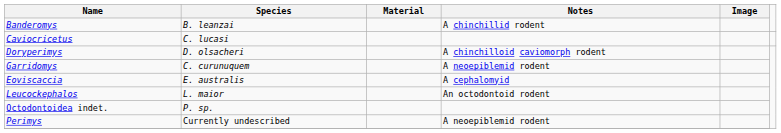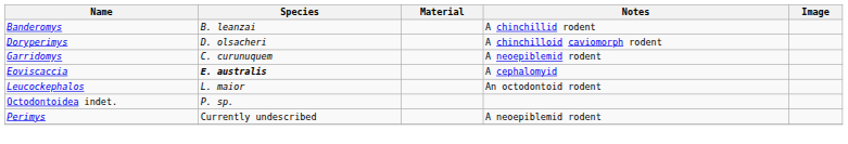 <table class="wikitable" align="center" width="75%">
 <tr>
 <th>Name</th>
 <th>Species</th>
 <th>Material</th>
 <th>Notes</th>
 <th>Image</th>
 </tr>
 <tr>
 <td><em><a href='#'>Banderomys</a></em></td>
 <td><em>B. leanzai</em></td>
 <td></td>
 <td>A <a href='#'>chinchillid</a> rodent</td>
-<td></td>
-</tr>
-<tr>
-<td><em><a href='#'>Caviocricetus</a></em></td>
-<td><em>C. lucasi</em></td>
-<td></td>
-<td></td>
-<td></td>
 <td></td>
 </tr>
 <tr>
 <td><em><a href='#'>Doryperimys</a></em></td>
 <td><em>D. olsacheri</em></td>
 <td></td>
 <td>A <a href='#'>chinchilloid</a> <a href='#'>caviomorph</a> rodent</td>
 <td></td>
 </tr>
 <tr>
 <td><em><a href='#'>Garridomys</a></em></td>
 <td><em>C. curunuquem</em></td>
 <td></td>
 <td>A <a href='#'>neoepiblemid</a> rodent</td>
 <td></td>
 </tr>
 <tr>
 <td><em><a href='#'>Eoviscaccia</a></em></td>
-<td><em>E. australis</em></td>
+<td><strong><em>E. australis</em></strong></td>
 <td></td>
 <td>A <a href='#'>cephalomyid</a></td>
 <td></td>
 </tr>
 <tr>
 <td><em><a href='#'>Leucockephalos</a></em></td>
 <td><em>L. maior</em></td>
 <td></td>
 <td>An octodontoid rodent</td>
 <td></td>
 </tr>
 <tr>
 <td><a href='#'>Octodontoidea</a> indet.</td>
 <td><em>P. sp.</em></td>
 <td></td>
 <td></td>
 <td></td>
 </tr>
 <tr>
 <td><em><a href='#'>Perimys</a></em></td>
 <td>Currently undescribed</td>
 <td></td>
 <td>A neoepiblemid rodent</td>
 <td></td>
 </tr>
 <tr>
 </tr>
 </table>
